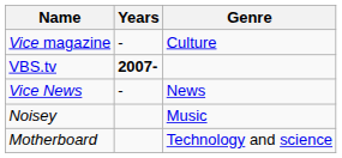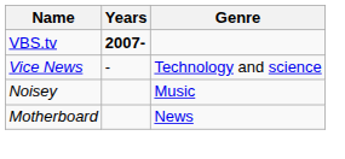 <table class="wikitable sortable">
 <tr>
 <th>Name</th>
 <th>Years</th>
 <th>Genre</th>
-</tr>
-<tr>
-<td><a href='#'><em>Vice</em> magazine</a></td>
-<td>-</td>
-<td><a href='#'>Culture</a></td>
 </tr>
 <tr>
 <td><a href='#'>VBS.tv</a></td>
 <td><strong>2007-</strong></td>
 <td></td>
 </tr>
 <tr>
 <td><em><a href='#'>Vice News</a></em></td>
 <td>-</td>
-<td><a href='#'>News</a></td>
+<td><a href='#'>Technology</a> and <a href='#'>science</a></td>
 </tr>
 <tr>
 <td><em>Noisey</em></td>
 <td></td>
 <td><a href='#'>Music</a></td>
 </tr>
 <tr>
 <td><em>Motherboard</em></td>
 <td></td>
-<td><a href='#'>Technology</a> and <a href='#'>science</a></td>
+<td><a href='#'>News</a></td>
 </tr>
 </table>
